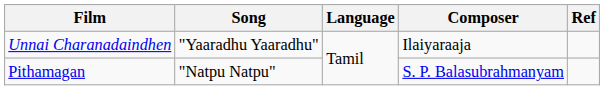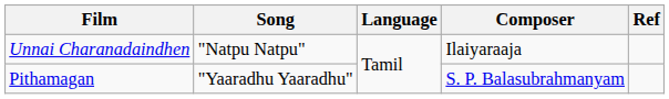 <table class="wikitable sortable" style="font-size:95%;">
 <tr>
 <th>Film</th>
 <th>Song</th>
 <th>Language</th>
 <th>Composer</th>
 <th>Ref</th>
 </tr>
 <tr>
 <td><em><a href='#'>Unnai Charanadaindhen</a></em></td>
-<td>"Yaaradhu Yaaradhu"</td>
+<td>"Natpu Natpu"</td>
 <td rowspan="2">Tamil</td>
 <td>Ilaiyaraaja</td>
 <td></td>
 </tr>
 <tr>
 <td><a href='#'>Pithamagan</a></td>
-<td>"Natpu Natpu"</td>
+<td>"Yaaradhu Yaaradhu"</td>
 <td><a href='#'>S. P. Balasubrahmanyam</a></td>
 <td></td>
 </tr>
 </table>
